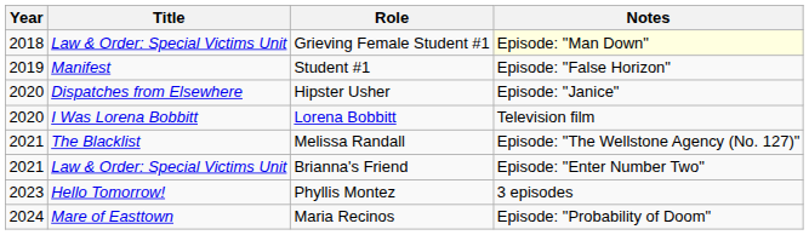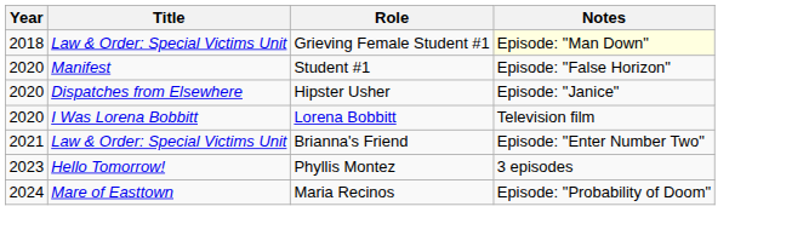 <table class="wikitable sortable">
 <tr>
 <th>Year</th>
 <th>Title</th>
 <th>Role</th>
 <th>Notes</th>
 </tr>
 <tr>
 <td>2018</td>
 <td><em><a href='#'>Law & Order: Special Victims Unit</a></em></td>
 <td>Grieving Female Student #1</td>
 <td style="background: lightyellow;">Episode: "Man Down"</td>
 </tr>
 <tr>
-<td>2019</td>
+<td>2020</td>
 <td><a href='#'><em>Manifest</em></a></td>
 <td>Student #1</td>
 <td>Episode: "False Horizon"</td>
 </tr>
 <tr>
 <td>2020</td>
 <td><em><a href='#'>Dispatches from Elsewhere</a></em></td>
 <td>Hipster Usher</td>
 <td>Episode: "Janice"</td>
 </tr>
 <tr>
 <td>2020</td>
 <td><em><a href='#'>I Was Lorena Bobbitt</a></em></td>
 <td><a href='#'>Lorena Bobbitt</a></td>
 <td>Television film</td>
-</tr>
-<tr>
-<td>2021</td>
-<td><em><a href='#'>The Blacklist</a></em></td>
-<td>Melissa Randall</td>
-<td>Episode: "The Wellstone Agency (No. 127)"</td>
 </tr>
 <tr>
 <td>2021</td>
 <td><em><a href='#'>Law & Order: Special Victims Unit</a></em></td>
 <td>Brianna's Friend</td>
 <td>Episode: "Enter Number Two"</td>
 </tr>
 <tr>
 <td>2023</td>
 <td><em><a href='#'>Hello Tomorrow!</a></em></td>
 <td>Phyllis Montez</td>
 <td>3 episodes</td>
 </tr>
 <tr>
 <td>2024</td>
 <td><em><a href='#'>Mare of Easttown</a></em></td>
 <td>Maria Recinos</td>
 <td>Episode: "Probability of Doom"</td>
 </tr>
 </table>
